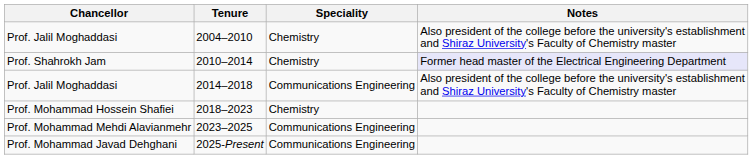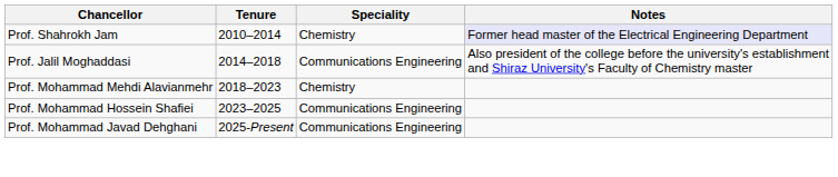 <table class="wikitable">
 <tr>
 <th>Chancellor</th>
 <th>Tenure</th>
 <th>Speciality</th>
 <th>Notes</th>
-</tr>
-<tr>
-<td>Prof. Jalil Moghaddasi</td>
-<td>2004–2010</td>
-<td>Chemistry</td>
-<td>Also president of the college before the university's establishment<br> and <a href='#'>Shiraz University</a>'s Faculty of Chemistry master</td>
 </tr>
 <tr>
 <td>Prof. Shahrokh Jam</td>
 <td>2010–2014</td>
 <td>Chemistry</td>
 <td style="background: lavender;">Former head master of the Electrical Engineering Department</td>
 </tr>
 <tr>
 <td>Prof. Jalil Moghaddasi</td>
 <td>2014–2018</td>
 <td>Communications Engineering</td>
 <td>Also president of the college before the university's establishment<br> and <a href='#'>Shiraz University</a>'s Faculty of Chemistry master</td>
 </tr>
 <tr>
-<td>Prof. Mohammad Hossein Shafiei</td>
+<td>Prof. Mohammad Mehdi Alavianmehr</td>
 <td>2018–2023</td>
 <td>Chemistry</td>
 <td></td>
 </tr>
 <tr>
-<td>Prof. Mohammad Mehdi Alavianmehr</td>
+<td>Prof. Mohammad Hossein Shafiei</td>
 <td>2023–2025</td>
 <td>Communications Engineering</td>
 <td></td>
 </tr>
 <tr>
 <td>Prof. Mohammad Javad Dehghani</td>
 <td>2025-<em>Present</em></td>
 <td>Communications Engineering</td>
 <td></td>
 </tr>
 </table>
